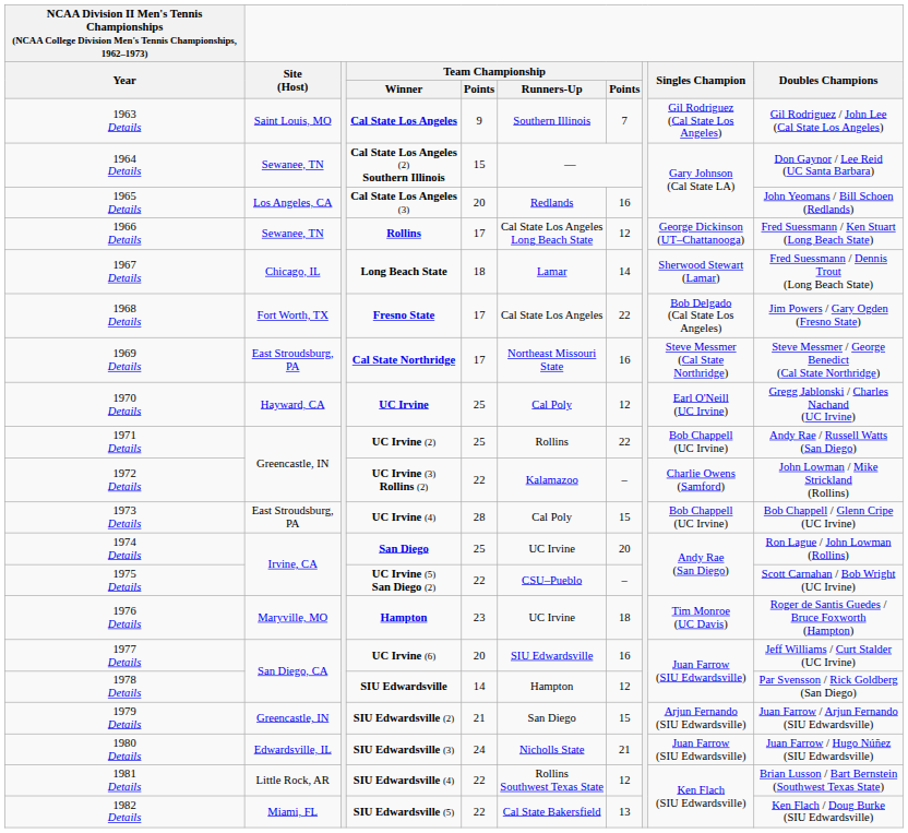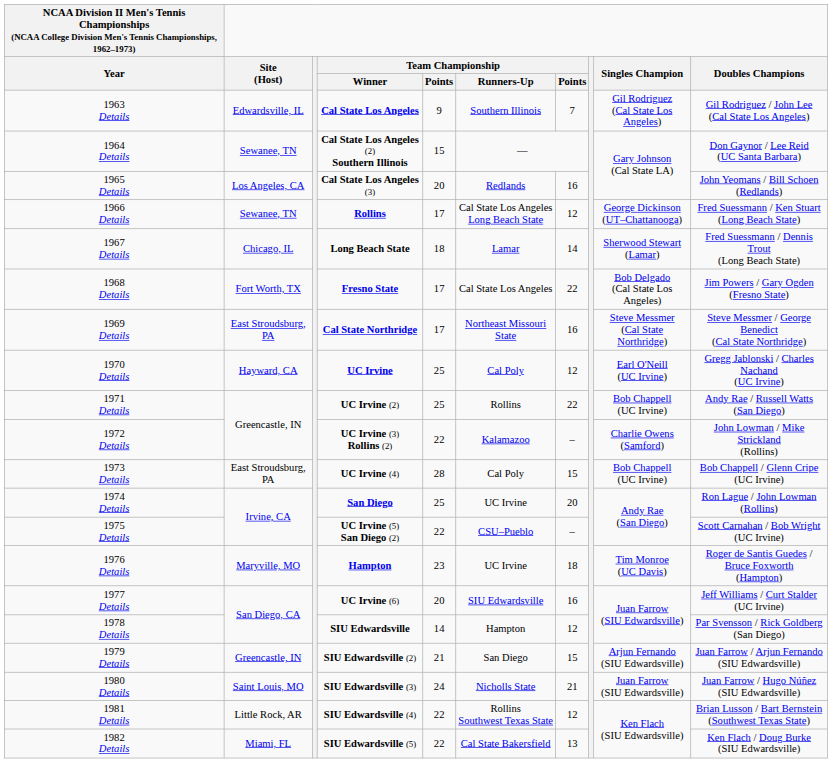 <table class="wikitable" style="text-align:center">
 <tr>
 <th style=>NCAA Division II Men's Tennis Championships<br><small>(NCAA College Division Men's Tennis Championships, 1962–1973)</small></th>
 </tr>
 <tr>
 <th rowspan="2">Year</th>
 <th rowspan="2">Site<br>(Host)</th>
 <th rowspan="22"></th>
 <th colspan=4>Team Championship</th>
 <th rowspan="22"></th>
 <th rowspan=2>Singles Champion</th>
 <th rowspan=2>Doubles Champions</th>
 </tr>
 <tr>
 <th>Winner</th>
 <th>Points</th>
 <th>Runners-Up</th>
 <th>Points</th>
 </tr>
 <tr>
 <td>1963<br><em><a href='#'>Details</a></em></td>
-<td><a href='#'>Saint Louis, MO</a></td>
+<td><a href='#'>Edwardsville, IL</a></td>
 <td><strong><a href='#'>Cal State Los Angeles</a></strong></td>
 <td>9</td>
 <td><a href='#'>Southern Illinois</a></td>
 <td>7</td>
 <td><a href='#'>Gil Rodriguez</a><br>(<a href='#'>Cal State Los Angeles</a>)</td>
 <td><a href='#'>Gil Rodriguez</a> / <a href='#'>John Lee</a><br>(<a href='#'>Cal State Los Angeles</a>)</td>
 </tr>
 <tr>
 <td>1964<br><em><a href='#'>Details</a></em></td>
 <td><a href='#'>Sewanee, TN</a></td>
 <td><strong>Cal State Los Angeles</strong> <small>(2)</small><br><strong>Southern Illinois</strong></td>
 <td>15</td>
 <td colspan=2>—</td>
 <td rowspan=2><a href='#'>Gary Johnson</a><br>(Cal State LA)</td>
 <td><a href='#'>Don Gaynor</a> / <a href='#'>Lee Reid</a><br>(<a href='#'>UC Santa Barbara</a>)</td>
 </tr>
 <tr>
 <td>1965<br><em><a href='#'>Details</a></em></td>
 <td><a href='#'>Los Angeles, CA</a></td>
 <td><strong>Cal State Los Angeles</strong> <small>(3)</small></td>
 <td>20</td>
 <td><a href='#'>Redlands</a></td>
 <td>16</td>
 <td><a href='#'>John Yeomans</a> / <a href='#'>Bill Schoen</a><br>(<a href='#'>Redlands</a>)</td>
 </tr>
 <tr>
 <td>1966<br><em><a href='#'>Details</a></em></td>
 <td><a href='#'>Sewanee, TN</a></td>
 <td><strong><a href='#'>Rollins</a></strong></td>
 <td>17</td>
 <td>Cal State Los Angeles<br><a href='#'>Long Beach State</a></td>
 <td>12</td>
 <td><a href='#'>George Dickinson</a><br>(<a href='#'>UT–Chattanooga</a>)</td>
 <td><a href='#'>Fred Suessmann</a> / <a href='#'>Ken Stuart</a><br>(<a href='#'>Long Beach State</a>)</td>
 </tr>
 <tr>
 <td>1967<br><em><a href='#'>Details</a></em></td>
 <td><a href='#'>Chicago, IL</a></td>
 <td><strong>Long Beach State</strong></td>
 <td>18</td>
 <td><a href='#'>Lamar</a></td>
 <td>14</td>
 <td><a href='#'>Sherwood Stewart</a><br>(<a href='#'>Lamar</a>)</td>
 <td><a href='#'>Fred Suessmann</a> / <a href='#'>Dennis Trout</a><br>(Long Beach State)</td>
 </tr>
 <tr>
 <td>1968<br><em><a href='#'>Details</a></em></td>
 <td><a href='#'>Fort Worth, TX</a></td>
 <td><strong><a href='#'>Fresno State</a></strong></td>
 <td>17</td>
 <td>Cal State Los Angeles</td>
 <td>22</td>
 <td><a href='#'>Bob Delgado</a><br>(Cal State Los Angeles)</td>
 <td><a href='#'>Jim Powers</a> / <a href='#'>Gary Ogden</a><br>(<a href='#'>Fresno State</a>)</td>
 </tr>
 <tr>
 <td>1969<br><em><a href='#'>Details</a></em></td>
 <td><a href='#'>East Stroudsburg, PA</a></td>
 <td><strong><a href='#'>Cal State Northridge</a></strong></td>
 <td>17</td>
 <td><a href='#'>Northeast Missouri State</a></td>
 <td>16</td>
 <td><a href='#'>Steve Messmer</a><br>(<a href='#'>Cal State Northridge</a>)</td>
 <td><a href='#'>Steve Messmer</a> / <a href='#'>George Benedict</a><br>(<a href='#'>Cal State Northridge</a>)</td>
 </tr>
 <tr>
 <td>1970<br><em><a href='#'>Details</a></em></td>
 <td><a href='#'>Hayward, CA</a></td>
 <td><strong><a href='#'>UC Irvine</a></strong></td>
 <td>25</td>
 <td><a href='#'>Cal Poly</a></td>
 <td>12</td>
 <td><a href='#'>Earl O'Neill</a><br>(<a href='#'>UC Irvine</a>)</td>
 <td><a href='#'>Gregg Jablonski</a> / <a href='#'>Charles Nachand</a><br>(<a href='#'>UC Irvine</a>)</td>
 </tr>
 <tr>
 <td>1971<br><em><a href='#'>Details</a></em></td>
 <td rowspan=2>Greencastle, IN</td>
 <td><strong>UC Irvine</strong> <small>(2)</small></td>
 <td>25</td>
 <td>Rollins</td>
 <td>22</td>
 <td><a href='#'>Bob Chappell</a><br>(UC Irvine)</td>
 <td><a href='#'>Andy Rae</a> / <a href='#'>Russell Watts</a><br>(<a href='#'>San Diego</a>)</td>
 </tr>
 <tr>
 <td>1972<br><em><a href='#'>Details</a></em></td>
 <td><strong>UC Irvine</strong> <small>(3)</small><br><strong>Rollins</strong> <small>(2)</small></td>
 <td>22</td>
 <td><a href='#'>Kalamazoo</a></td>
 <td>–</td>
 <td><a href='#'>Charlie Owens</a><br>(<a href='#'>Samford</a>)</td>
 <td><a href='#'>John Lowman</a> / <a href='#'>Mike Strickland</a><br>(Rollins)</td>
 </tr>
 <tr>
 <td>1973<br><em><a href='#'>Details</a></em></td>
 <td>East Stroudsburg, PA</td>
 <td><strong>UC Irvine</strong> <small>(4)</small></td>
 <td>28</td>
 <td>Cal Poly</td>
 <td>15</td>
 <td><a href='#'>Bob Chappell</a><br>(UC Irvine)</td>
 <td><a href='#'>Bob Chappell</a> / <a href='#'>Glenn Cripe</a><br>(UC Irvine)</td>
 </tr>
 <tr>
 <td>1974<br><em><a href='#'>Details</a></em></td>
 <td rowspan=2><a href='#'>Irvine, CA</a></td>
 <td><strong><a href='#'>San Diego</a></strong></td>
 <td>25</td>
 <td>UC Irvine</td>
 <td>20</td>
 <td rowspan=2><a href='#'>Andy Rae</a><br>(<a href='#'>San Diego</a>)</td>
 <td><a href='#'>Ron Lague</a> / <a href='#'>John Lowman</a><br>(<a href='#'>Rollins</a>)</td>
 </tr>
 <tr>
 <td>1975<br><em><a href='#'>Details</a></em></td>
 <td><strong>UC Irvine</strong> <small>(5)</small><br> <strong>San Diego</strong> <small>(2)</small></td>
 <td>22</td>
 <td><a href='#'>CSU–Pueblo</a></td>
 <td>–</td>
 <td><a href='#'>Scott Carnahan</a> / <a href='#'>Bob Wright</a><br>(UC Irvine)</td>
 </tr>
 <tr>
 <td>1976<br><em><a href='#'>Details</a></em></td>
 <td><a href='#'>Maryville, MO</a></td>
 <td><strong><a href='#'>Hampton</a></strong></td>
 <td>23</td>
 <td>UC Irvine</td>
 <td>18</td>
 <td><a href='#'>Tim Monroe</a><br>(<a href='#'>UC Davis</a>)</td>
 <td><a href='#'>Roger de Santis Guedes</a> / <br><a href='#'>Bruce Foxworth</a><br>(<a href='#'>Hampton</a>)</td>
 </tr>
 <tr>
 <td>1977<br><em><a href='#'>Details</a></em></td>
 <td rowspan=2><a href='#'>San Diego, CA</a></td>
 <td><strong>UC Irvine</strong> <small>(6)</small></td>
 <td>20</td>
 <td><a href='#'>SIU Edwardsville</a></td>
 <td>16</td>
 <td rowspan=2><a href='#'>Juan Farrow</a><br>(<a href='#'>SIU Edwardsville</a>)</td>
 <td><a href='#'>Jeff Williams</a> / <a href='#'>Curt Stalder</a><br>(UC Irvine)</td>
 </tr>
 <tr>
 <td>1978<br><em><a href='#'>Details</a></em></td>
 <td><strong>SIU Edwardsville</strong></td>
 <td>14</td>
 <td>Hampton</td>
 <td>12</td>
 <td><a href='#'>Par Svensson</a> / <a href='#'>Rick Goldberg</a><br>(San Diego)</td>
 </tr>
 <tr>
 <td>1979<br><em><a href='#'>Details</a></em></td>
 <td><a href='#'>Greencastle, IN</a></td>
 <td><strong>SIU Edwardsville</strong> <small>(2)</small></td>
 <td>21</td>
 <td>San Diego</td>
 <td>15</td>
 <td><a href='#'>Arjun Fernando</a><br>(SIU Edwardsville)</td>
 <td><a href='#'>Juan Farrow</a> / <a href='#'>Arjun Fernando</a><br>(SIU Edwardsville)</td>
 </tr>
 <tr>
 <td>1980<br><em><a href='#'>Details</a></em></td>
-<td><a href='#'>Edwardsville, IL</a></td>
+<td><a href='#'>Saint Louis, MO</a></td>
 <td><strong>SIU Edwardsville</strong> <small>(3)</small></td>
 <td>24</td>
 <td><a href='#'>Nicholls State</a></td>
 <td>21</td>
 <td><a href='#'>Juan Farrow</a><br>(SIU Edwardsville)</td>
 <td><a href='#'>Juan Farrow</a> / <a href='#'>Hugo Núñez</a><br>(SIU Edwardsville)</td>
 </tr>
 <tr>
 <td>1981<br><em><a href='#'>Details</a></em></td>
 <td>Little Rock, AR</td>
 <td><strong>SIU Edwardsville</strong> <small>(4)</small></td>
 <td>22</td>
 <td>Rollins<br><a href='#'>Southwest Texas State</a></td>
 <td>12</td>
 <td rowspan=2><a href='#'>Ken Flach</a><br>(SIU Edwardsville)</td>
 <td><a href='#'>Brian Lusson</a> / <a href='#'>Bart Bernstein</a><br>(<a href='#'>Southwest Texas State</a>)</td>
 </tr>
 <tr>
 <td>1982<br><em><a href='#'>Details</a></em></td>
 <td><a href='#'>Miami, FL</a></td>
 <td><strong>SIU Edwardsville</strong> <small>(5)</small></td>
 <td>22</td>
 <td><a href='#'>Cal State Bakersfield</a></td>
 <td>13</td>
 <td><a href='#'>Ken Flach</a> / <a href='#'>Doug Burke</a><br>(SIU Edwardsville)</td>
 </tr>
 </table>
